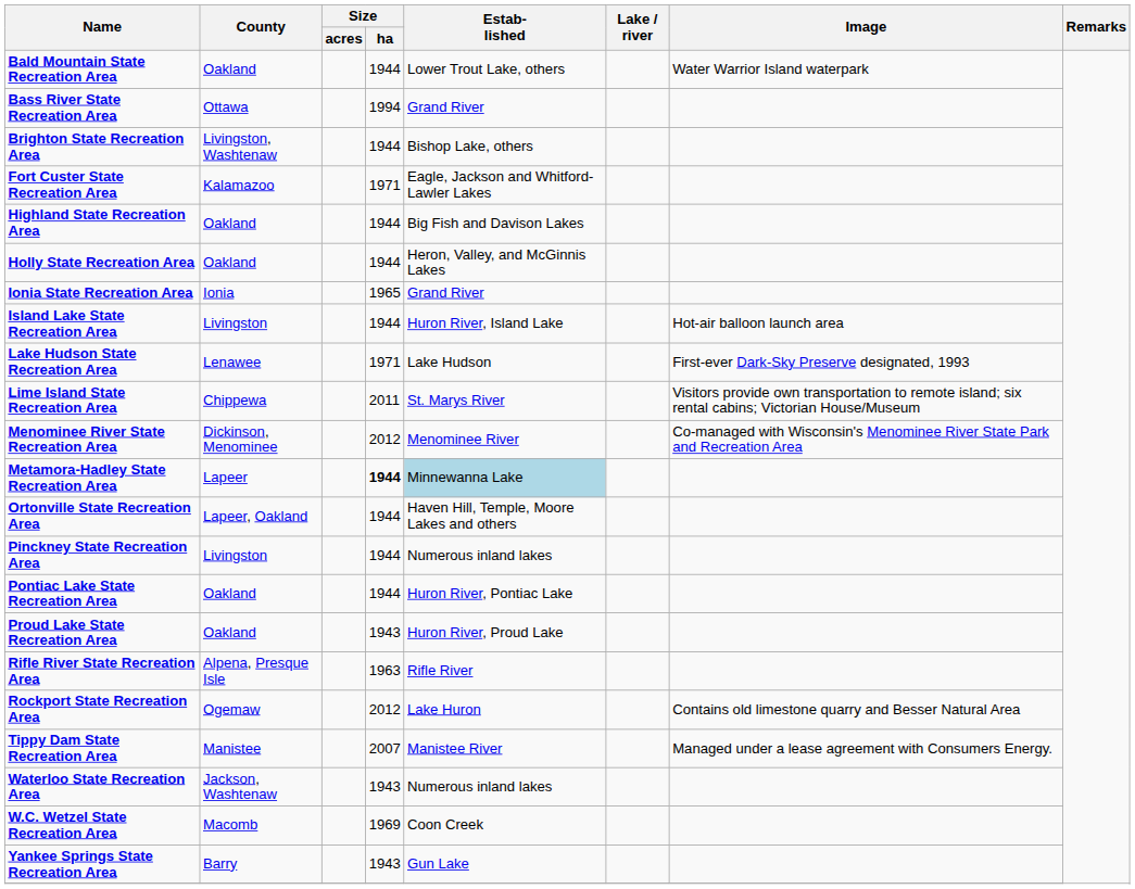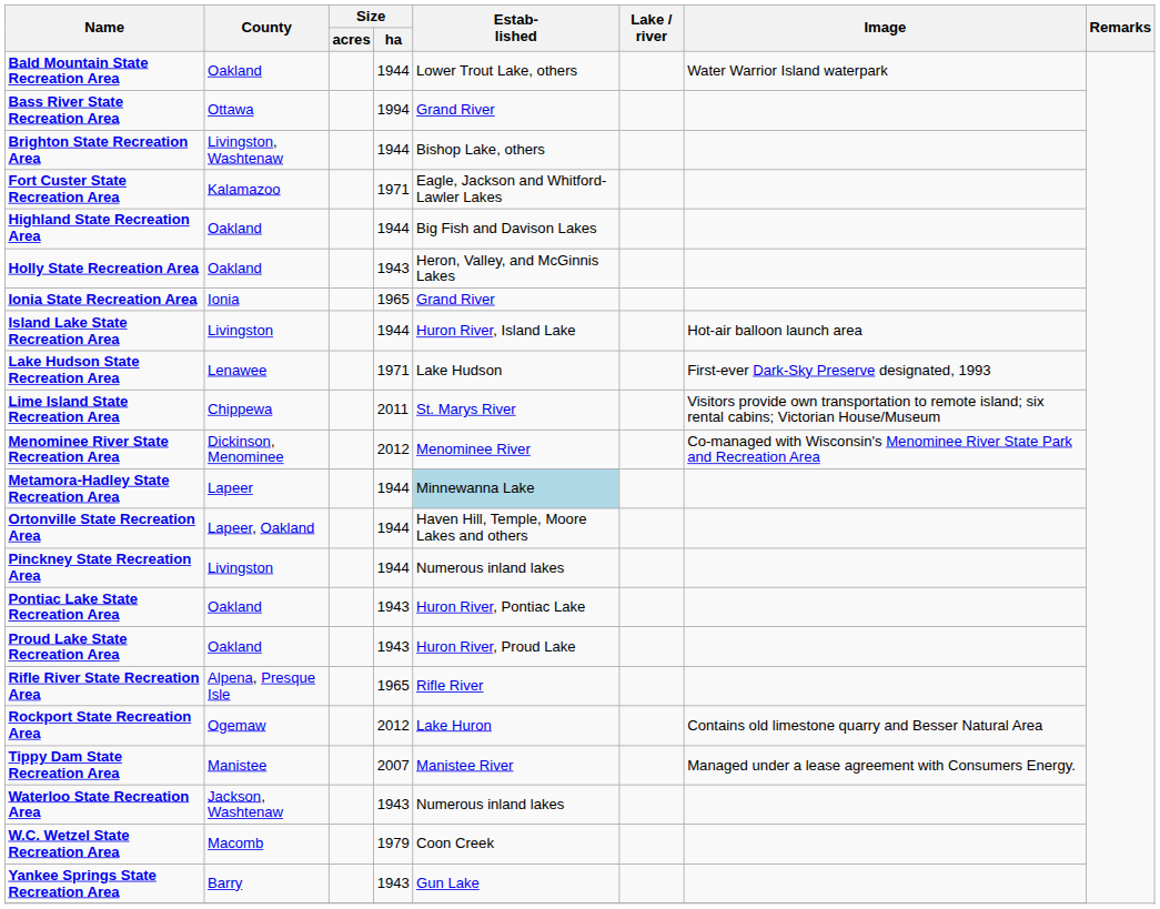 <table class="wikitable sortable" style="width:100%">
 <tr>
 <th rowspan=2>Name</th>
 <th rowspan=2>County</th>
 <th colspan=2>Size</th>
 <th rowspan=2>Estab-<br>lished</th>
 <th rowspan=2>Lake / river</th>
 <th class="unsortable" rowspan=2>Image</th>
 <th class="unsortable" rowspan=2>Remarks</th>
 </tr>
 <tr>
 <th>acres</th>
 <th>ha</th>
 </tr>
 <tr>
 <td><a href='#'><strong>Bald Mountain State Recreation Area</strong></a></td>
 <td><a href='#'>Oakland</a></td>
 <td></td>
 <td>1944</td>
 <td>Lower Trout Lake, others</td>
 <td></td>
 <td>Water Warrior Island waterpark</td>
 </tr>
 <tr>
 <td><a href='#'><strong>Bass River State Recreation Area</strong></a></td>
 <td><a href='#'>Ottawa</a></td>
 <td></td>
 <td>1994</td>
 <td><a href='#'>Grand River</a></td>
 <td></td>
 <td></td>
 </tr>
 <tr>
 <td><a href='#'><strong>Brighton State Recreation Area</strong></a></td>
 <td><a href='#'>Livingston</a>, <a href='#'>Washtenaw</a></td>
 <td></td>
 <td>1944</td>
 <td>Bishop Lake, others</td>
 <td></td>
 <td></td>
 </tr>
 <tr>
 <td><a href='#'><strong>Fort Custer State Recreation Area</strong></a></td>
 <td><a href='#'>Kalamazoo</a></td>
 <td></td>
 <td>1971</td>
 <td>Eagle, Jackson and Whitford-Lawler Lakes</td>
 <td></td>
 <td></td>
 </tr>
 <tr>
 <td><a href='#'><strong>Highland State Recreation Area</strong></a></td>
 <td><a href='#'>Oakland</a></td>
 <td></td>
 <td>1944</td>
 <td>Big Fish and Davison Lakes</td>
 <td></td>
 <td></td>
 </tr>
 <tr>
 <td><a href='#'><strong>Holly State Recreation Area</strong></a></td>
 <td><a href='#'>Oakland</a></td>
 <td></td>
-<td>1944</td>
+<td>1943</td>
 <td>Heron, Valley, and McGinnis Lakes</td>
 <td></td>
 <td></td>
 </tr>
 <tr>
 <td><strong><a href='#'>Ionia State Recreation Area</a></strong></td>
 <td><a href='#'>Ionia</a></td>
 <td></td>
 <td>1965</td>
 <td><a href='#'>Grand River</a></td>
 <td></td>
 <td></td>
 </tr>
 <tr>
 <td><a href='#'><strong>Island Lake State Recreation Area</strong></a></td>
 <td><a href='#'>Livingston</a></td>
 <td></td>
 <td>1944</td>
 <td><a href='#'>Huron River</a>, Island Lake</td>
 <td></td>
 <td>Hot-air balloon launch area</td>
 </tr>
 <tr>
 <td><strong><a href='#'>Lake Hudson State Recreation Area</a></strong></td>
 <td><a href='#'>Lenawee</a></td>
 <td></td>
 <td>1971</td>
 <td>Lake Hudson</td>
 <td></td>
 <td>First-ever <a href='#'>Dark-Sky Preserve</a> designated, 1993</td>
 </tr>
 <tr>
 <td><strong><a href='#'>Lime Island State Recreation Area</a></strong></td>
 <td><a href='#'>Chippewa</a></td>
 <td></td>
 <td>2011</td>
 <td><a href='#'>St. Marys River</a></td>
 <td></td>
 <td>Visitors provide own transportation to remote island; six rental cabins; Victorian House/Museum</td>
 </tr>
 <tr>
 <td><strong><a href='#'>Menominee River State Recreation Area</a></strong></td>
 <td><a href='#'>Dickinson</a>, <a href='#'>Menominee</a></td>
 <td></td>
 <td>2012</td>
 <td><a href='#'>Menominee River</a></td>
 <td></td>
 <td>Co-managed with Wisconsin's <a href='#'>Menominee River State Park and Recreation Area</a></td>
 </tr>
 <tr>
 <td><a href='#'><strong>Metamora-Hadley State Recreation Area</strong></a></td>
 <td><a href='#'>Lapeer</a></td>
 <td></td>
-<td><strong>1944</strong></td>
+<td>1944</td>
 <td style="background: lightblue;">Minnewanna Lake</td>
 <td></td>
 <td></td>
 </tr>
 <tr>
 <td><a href='#'><strong>Ortonville State Recreation Area</strong></a></td>
 <td><a href='#'>Lapeer</a>, <a href='#'>Oakland</a></td>
 <td></td>
 <td>1944</td>
 <td>Haven Hill, Temple, Moore Lakes and others</td>
 <td></td>
 <td></td>
 </tr>
 <tr>
 <td><strong><a href='#'>Pinckney State Recreation Area</a></strong></td>
 <td><a href='#'>Livingston</a></td>
 <td></td>
 <td>1944</td>
 <td>Numerous inland lakes</td>
 <td></td>
 <td></td>
 </tr>
 <tr>
 <td><a href='#'><strong>Pontiac Lake State Recreation Area</strong></a></td>
 <td><a href='#'>Oakland</a></td>
 <td></td>
-<td>1944</td>
+<td>1943</td>
 <td><a href='#'>Huron River</a>, Pontiac Lake</td>
 <td></td>
 <td></td>
 </tr>
 <tr>
 <td><strong><a href='#'>Proud Lake State Recreation Area</a></strong></td>
 <td><a href='#'>Oakland</a></td>
 <td></td>
 <td>1943</td>
 <td><a href='#'>Huron River</a>, Proud Lake</td>
 <td></td>
 <td></td>
 </tr>
 <tr>
 <td><strong><a href='#'>Rifle River State Recreation Area</a></strong></td>
 <td><a href='#'>Alpena</a>, <a href='#'>Presque Isle</a></td>
 <td></td>
-<td>1963</td>
+<td>1965</td>
 <td><a href='#'>Rifle River</a></td>
 <td></td>
 <td></td>
 </tr>
 <tr>
 <td><strong><a href='#'>Rockport State Recreation Area</a></strong></td>
 <td><a href='#'>Ogemaw</a></td>
 <td></td>
 <td>2012</td>
 <td><a href='#'>Lake Huron</a></td>
 <td></td>
 <td>Contains old limestone quarry and Besser Natural Area</td>
 </tr>
 <tr>
 <td><a href='#'><strong>Tippy Dam State Recreation Area</strong></a></td>
 <td><a href='#'>Manistee</a></td>
 <td></td>
 <td>2007</td>
 <td><a href='#'>Manistee River</a></td>
 <td></td>
 <td>Managed under a lease agreement with Consumers Energy.</td>
 </tr>
 <tr>
 <td><strong><a href='#'>Waterloo State Recreation Area</a></strong></td>
 <td><a href='#'>Jackson</a>, <a href='#'>Washtenaw</a></td>
 <td></td>
 <td>1943</td>
 <td>Numerous inland lakes</td>
 <td></td>
 <td></td>
 </tr>
 <tr>
 <td><a href='#'><strong>W.C. Wetzel State Recreation Area</strong></a></td>
 <td><a href='#'>Macomb</a></td>
 <td></td>
-<td>1969</td>
+<td>1979</td>
 <td>Coon Creek</td>
 <td></td>
 <td></td>
 </tr>
 <tr>
 <td><a href='#'><strong>Yankee Springs State Recreation Area</strong></a></td>
 <td><a href='#'>Barry</a></td>
 <td></td>
 <td>1943</td>
 <td><a href='#'>Gun Lake</a></td>
 <td></td>
 <td></td>
 </tr>
 <tr>
 </tr>
 </table>
